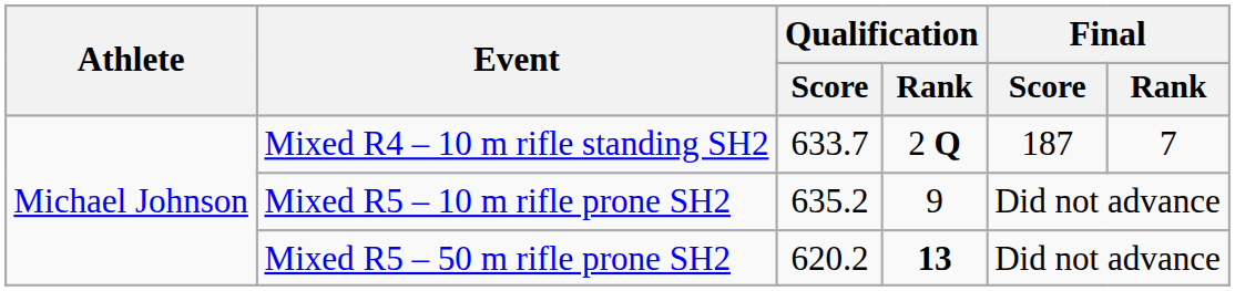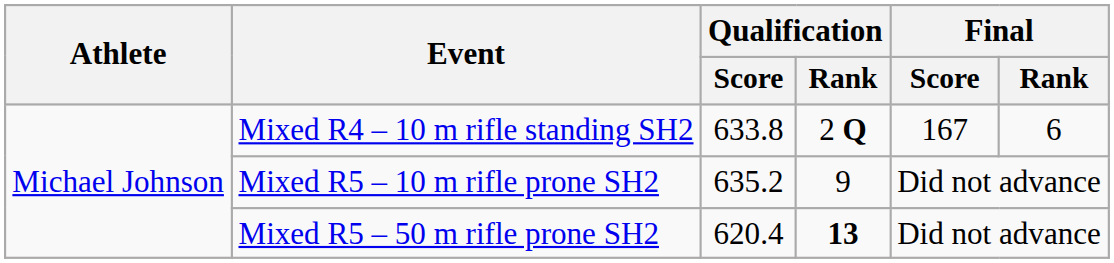 <table class=wikitable style="font-size:90%">
 <tr>
 <th rowspan="2">Athlete</th>
 <th rowspan="2">Event</th>
 <th colspan="2">Qualification</th>
 <th colspan="2">Final</th>
 </tr>
 <tr style="font-size:95%">
 <th>Score</th>
 <th>Rank</th>
 <th>Score</th>
 <th>Rank</th>
 </tr>
 <tr style="text-align:center;">
 <td style="text-align:left;" rowspan=3><a href='#'>Michael Johnson</a></td>
 <td style="text-align:left;"><a href='#'>Mixed R4 – 10 m rifle standing SH2</a></td>
-<td>633.7</td>
+<td>633.8</td>
 <td>2 <strong>Q</strong></td>
-<td>187</td>
-<td>7</td>
+<td>167</td>
+<td>6</td>
 </tr>
 <tr style="text-align:center;">
 <td style="text-align:left;"><a href='#'>Mixed R5 – 10 m rifle prone SH2</a></td>
 <td>635.2</td>
 <td>9</td>
 <td colspan=2>Did not advance</td>
 </tr>
 <tr style="text-align:center;">
 <td style="text-align:left;"><a href='#'>Mixed R5 – 50 m rifle prone SH2</a></td>
-<td>620.2</td>
+<td>620.4</td>
 <td><strong>13</strong></td>
 <td colspan=2>Did not advance</td>
 </tr>
 </table>
